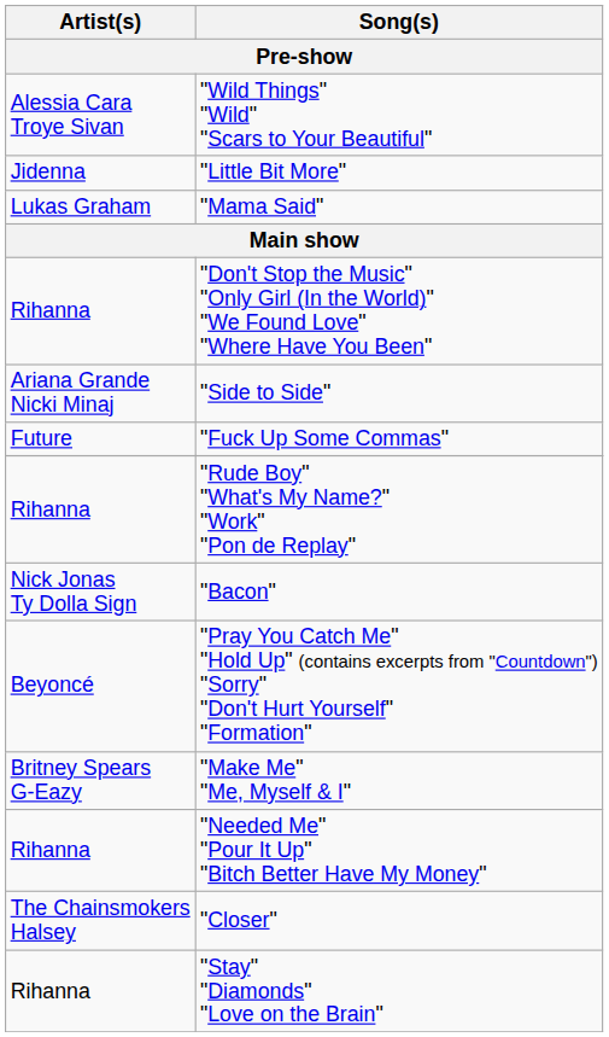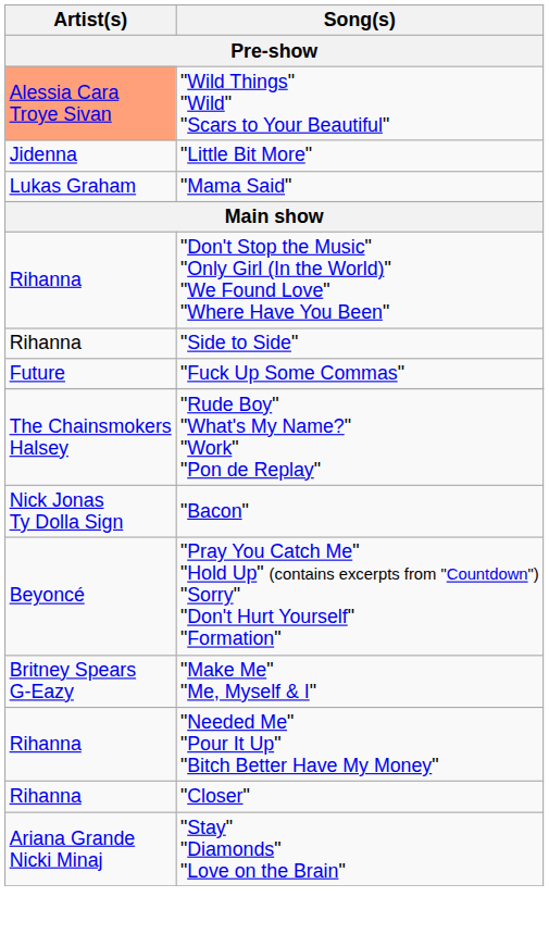 <table class="wikitable plainrowheaders">
 <tr>
 <th scope="col">Artist(s)</th>
 <th scope="col">Song(s)</th>
 </tr>
 <tr>
 <th colspan=3>Pre-show</th>
 </tr>
 <tr>
-<td><a href='#'>Alessia Cara</a><br><a href='#'>Troye Sivan</a></td>
+<td style="background: lightsalmon;"><a href='#'>Alessia Cara</a><br><a href='#'>Troye Sivan</a></td>
 <td>"<a href='#'>Wild Things</a>"<br> "<a href='#'>Wild</a>" <br> "<a href='#'>Scars to Your Beautiful</a>"</td>
 </tr>
 <tr>
 <td><a href='#'>Jidenna</a></td>
 <td>"<a href='#'>Little Bit More</a>"</td>
 </tr>
 <tr>
 <td><a href='#'>Lukas Graham</a></td>
 <td>"<a href='#'>Mama Said</a>"</td>
 </tr>
 <tr>
 <th colspan=3>Main show</th>
 </tr>
 <tr>
 <td><a href='#'>Rihanna</a></td>
 <td>"<a href='#'>Don't Stop the Music</a>" <br> "<a href='#'>Only Girl (In the World)</a>" <br> "<a href='#'>We Found Love</a>" <br> "<a href='#'>Where Have You Been</a>"</td>
 </tr>
 <tr>
-<td><a href='#'>Ariana Grande</a><br><a href='#'>Nicki Minaj</a></td>
+<td>Rihanna</td>
 <td>"<a href='#'>Side to Side</a>"</td>
 </tr>
 <tr>
 <td><a href='#'>Future</a></td>
 <td>"<a href='#'>Fuck Up Some Commas</a>"</td>
 </tr>
 <tr>
 </tr>
 <tr>
-<td><a href='#'>Rihanna</a></td>
+<td><a href='#'>The Chainsmokers</a><br><a href='#'>Halsey</a></td>
 <td>"<a href='#'>Rude Boy</a>"<br>"<a href='#'>What's My Name?</a>" <br>"<a href='#'>Work</a>"<br>"<a href='#'>Pon de Replay</a>"</td>
 </tr>
 <tr>
 <td><a href='#'>Nick Jonas</a><br><a href='#'>Ty Dolla Sign</a></td>
 <td>"<a href='#'>Bacon</a>"</td>
 </tr>
 <tr>
 <td><a href='#'>Beyoncé</a></td>
 <td>"<a href='#'>Pray You Catch Me</a>" <br> "<a href='#'>Hold Up</a>" <small>(contains excerpts from "<a href='#'>Countdown</a>")</small> <br> "<a href='#'>Sorry</a>" <br> "<a href='#'>Don't Hurt Yourself</a>" <br> "<a href='#'>Formation</a>"</td>
 </tr>
 <tr>
 <td><a href='#'>Britney Spears</a><br><a href='#'>G-Eazy</a></td>
 <td>"<a href='#'>Make Me</a>" <br> "<a href='#'>Me, Myself & I</a>"</td>
 </tr>
 <tr>
 <td><a href='#'>Rihanna</a></td>
 <td>"<a href='#'>Needed Me</a>" <br> "<a href='#'>Pour It Up</a>" <br> "<a href='#'>Bitch Better Have My Money</a>"</td>
 </tr>
 <tr>
-<td><a href='#'>The Chainsmokers</a><br><a href='#'>Halsey</a></td>
+<td><a href='#'>Rihanna</a></td>
 <td>"<a href='#'>Closer</a>"</td>
 </tr>
 <tr>
-<td>Rihanna</td>
+<td><a href='#'>Ariana Grande</a><br><a href='#'>Nicki Minaj</a></td>
 <td>"<a href='#'>Stay</a>" <br> "<a href='#'>Diamonds</a>" <br> "<a href='#'>Love on the Brain</a>"</td>
 </tr>
 </table>
